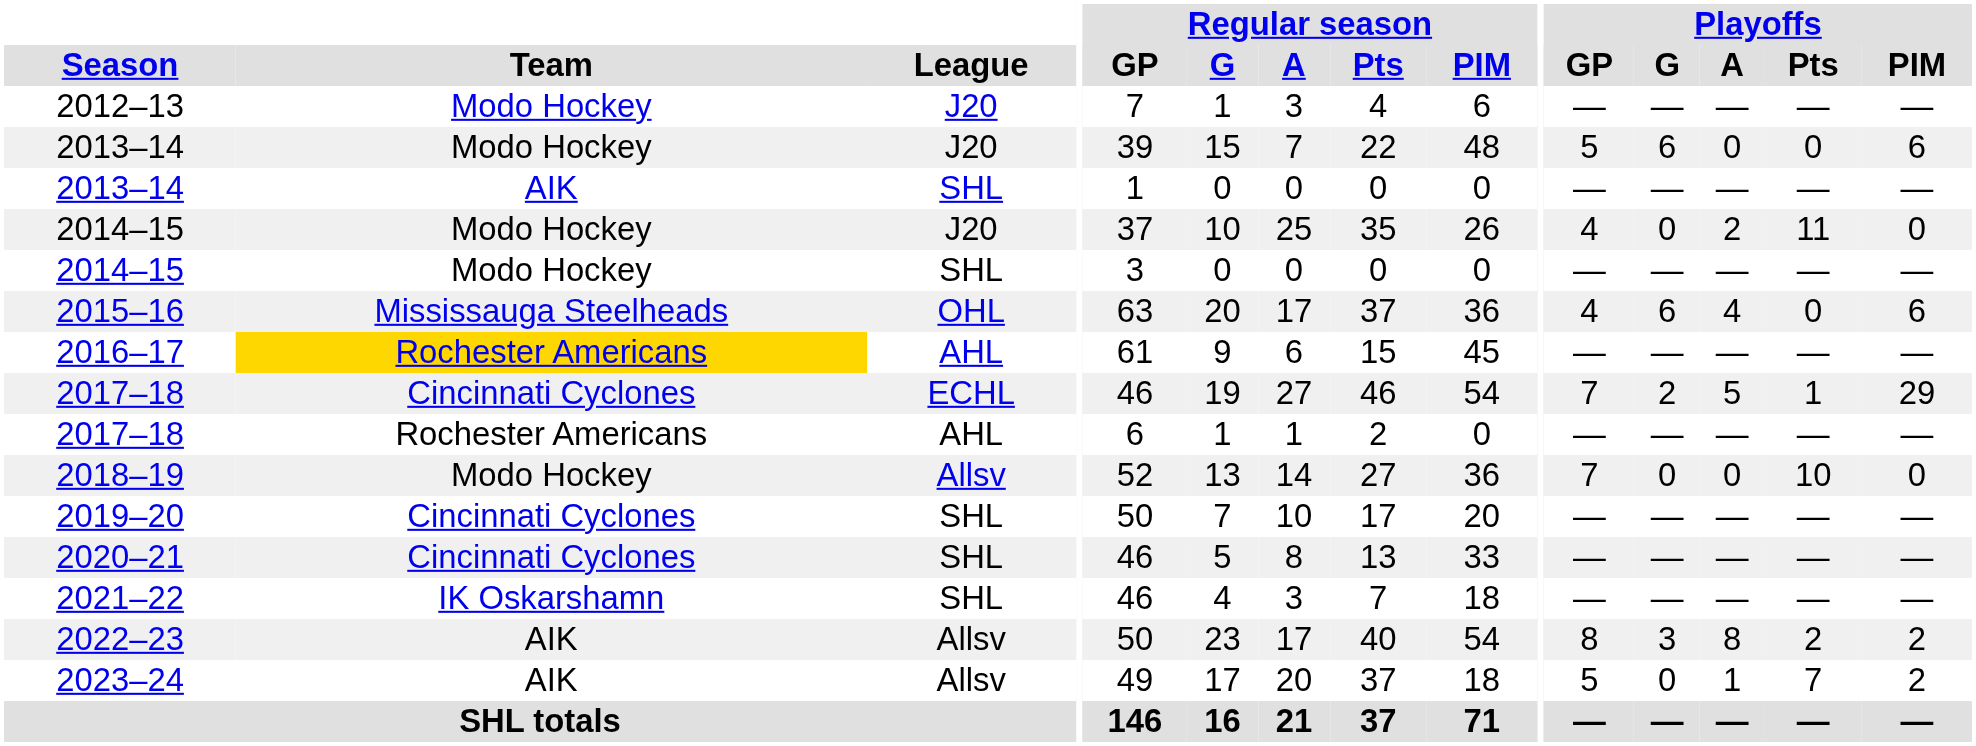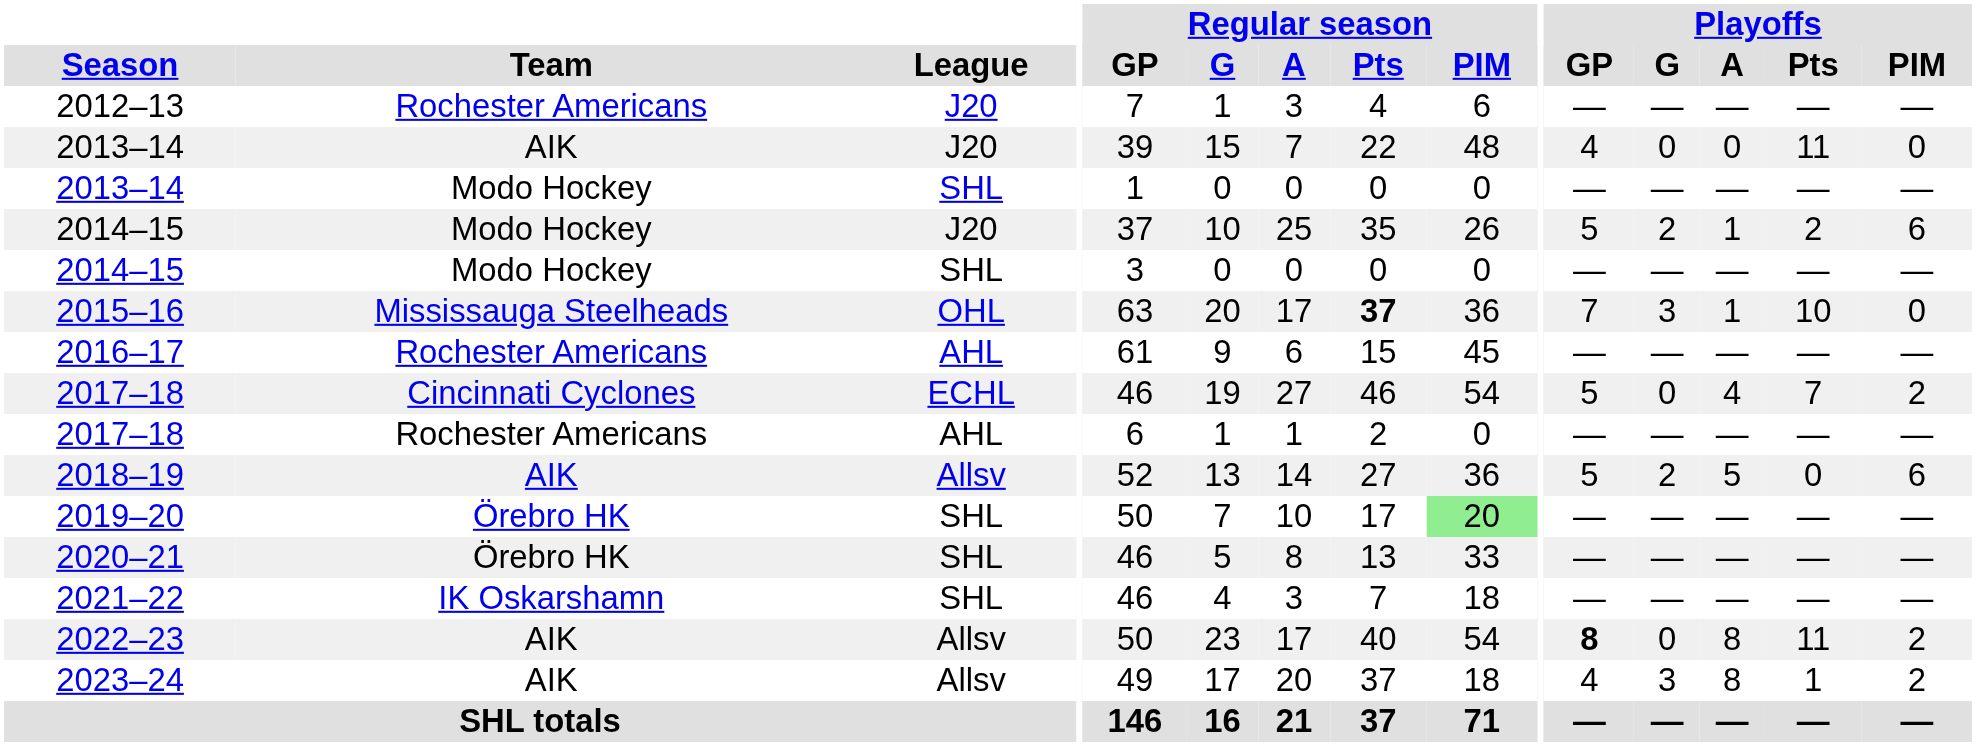 <table border="0" cellpadding="1" cellspacing="0" style="text-align:center; width:60em">
 <tr bgcolor="#e0e0e0">
 <th colspan="3" bgcolor="#ffffff"></th>
 <th rowspan="99" bgcolor="#ffffff"></th>
 <th colspan="5"><a href='#'>Regular season</a></th>
 <th rowspan="99" bgcolor="#ffffff"></th>
 <th colspan="5"><a href='#'>Playoffs</a></th>
 </tr>
 <tr bgcolor="#e0e0e0">
 <th><a href='#'>Season</a></th>
 <th>Team</th>
 <th>League</th>
 <th>GP</th>
 <th><a href='#'>G</a></th>
 <th><a href='#'>A</a></th>
 <th><a href='#'>Pts</a></th>
 <th><a href='#'>PIM</a></th>
 <th>GP</th>
 <th>G</th>
 <th>A</th>
 <th>Pts</th>
 <th>PIM</th>
 </tr>
 <tr>
 <td>2012–13</td>
-<td><a href='#'>Modo Hockey</a></td>
+<td><a href='#'>Rochester Americans</a></td>
 <td><a href='#'>J20</a></td>
 <td>7</td>
 <td>1</td>
 <td>3</td>
 <td>4</td>
 <td>6</td>
 <td>—</td>
 <td>—</td>
 <td>—</td>
 <td>—</td>
 <td>—</td>
 </tr>
 <tr bgcolor="#f0f0f0">
 <td>2013–14</td>
-<td>Modo Hockey</td>
+<td>AIK</td>
 <td>J20</td>
 <td>39</td>
 <td>15</td>
 <td>7</td>
 <td>22</td>
 <td>48</td>
-<td>5</td>
-<td>6</td>
+<td>4</td>
 <td>0</td>
 <td>0</td>
-<td>6</td>
+<td>11</td>
+<td>0</td>
 </tr>
 <tr>
 <td><a href='#'>2013–14</a></td>
-<td><a href='#'>AIK</a></td>
+<td>Modo Hockey</td>
 <td><a href='#'>SHL</a></td>
 <td>1</td>
 <td>0</td>
 <td>0</td>
 <td>0</td>
 <td>0</td>
 <td>—</td>
 <td>—</td>
 <td>—</td>
 <td>—</td>
 <td>—</td>
 </tr>
 <tr bgcolor="#f0f0f0">
 <td>2014–15</td>
 <td>Modo Hockey</td>
 <td>J20</td>
 <td>37</td>
 <td>10</td>
 <td>25</td>
 <td>35</td>
 <td>26</td>
-<td>4</td>
-<td>0</td>
+<td>5</td>
 <td>2</td>
-<td>11</td>
-<td>0</td>
+<td>1</td>
+<td>2</td>
+<td>6</td>
 </tr>
 <tr>
 <td><a href='#'>2014–15</a></td>
 <td>Modo Hockey</td>
 <td>SHL</td>
 <td>3</td>
 <td>0</td>
 <td>0</td>
 <td>0</td>
 <td>0</td>
 <td>—</td>
 <td>—</td>
 <td>—</td>
 <td>—</td>
 <td>—</td>
 </tr>
 <tr bgcolor="#f0f0f0">
 <td><a href='#'>2015–16</a></td>
 <td><a href='#'>Mississauga Steelheads</a></td>
 <td><a href='#'>OHL</a></td>
 <td>63</td>
 <td>20</td>
 <td>17</td>
-<td>37</td>
+<td><strong>37</strong></td>
 <td>36</td>
-<td>4</td>
-<td>6</td>
-<td>4</td>
+<td>7</td>
+<td>3</td>
+<td>1</td>
+<td>10</td>
 <td>0</td>
-<td>6</td>
 </tr>
 <tr>
 <td><a href='#'>2016–17</a></td>
-<td style="background: gold;"><a href='#'>Rochester Americans</a></td>
+<td><a href='#'>Rochester Americans</a></td>
 <td><a href='#'>AHL</a></td>
 <td>61</td>
 <td>9</td>
 <td>6</td>
 <td>15</td>
 <td>45</td>
 <td>—</td>
 <td>—</td>
 <td>—</td>
 <td>—</td>
 <td>—</td>
 </tr>
 <tr bgcolor="#f0f0f0">
 <td><a href='#'>2017–18</a></td>
 <td><a href='#'>Cincinnati Cyclones</a></td>
 <td><a href='#'>ECHL</a></td>
 <td>46</td>
 <td>19</td>
 <td>27</td>
 <td>46</td>
 <td>54</td>
+<td>5</td>
+<td>0</td>
+<td>4</td>
 <td>7</td>
 <td>2</td>
-<td>5</td>
-<td>1</td>
-<td>29</td>
 </tr>
 <tr>
 <td><a href='#'>2017–18</a></td>
 <td>Rochester Americans</td>
 <td>AHL</td>
 <td>6</td>
 <td>1</td>
 <td>1</td>
 <td>2</td>
 <td>0</td>
 <td>—</td>
 <td>—</td>
 <td>—</td>
 <td>—</td>
 <td>—</td>
 </tr>
 <tr bgcolor="#f0f0f0">
 <td><a href='#'>2018–19</a></td>
-<td>Modo Hockey</td>
+<td><a href='#'>AIK</a></td>
 <td><a href='#'>Allsv</a></td>
 <td>52</td>
 <td>13</td>
 <td>14</td>
 <td>27</td>
 <td>36</td>
-<td>7</td>
+<td>5</td>
+<td>2</td>
+<td>5</td>
 <td>0</td>
-<td>0</td>
-<td>10</td>
-<td>0</td>
+<td>6</td>
 </tr>
 <tr>
 <td><a href='#'>2019–20</a></td>
-<td><a href='#'>Cincinnati Cyclones</a></td>
+<td><a href='#'>Örebro HK</a></td>
 <td>SHL</td>
 <td>50</td>
 <td>7</td>
 <td>10</td>
 <td>17</td>
-<td>20</td>
+<td style="background: lightgreen;">20</td>
 <td>—</td>
 <td>—</td>
 <td>—</td>
 <td>—</td>
 <td>—</td>
 </tr>
 <tr bgcolor="#f0f0f0">
 <td><a href='#'>2020–21</a></td>
-<td><a href='#'>Cincinnati Cyclones</a></td>
+<td>Örebro HK</td>
 <td>SHL</td>
 <td>46</td>
 <td>5</td>
 <td>8</td>
 <td>13</td>
 <td>33</td>
 <td>—</td>
 <td>—</td>
 <td>—</td>
 <td>—</td>
 <td>—</td>
 </tr>
 <tr>
 <td><a href='#'>2021–22</a></td>
 <td><a href='#'>IK Oskarshamn</a></td>
 <td>SHL</td>
 <td>46</td>
 <td>4</td>
 <td>3</td>
 <td>7</td>
 <td>18</td>
 <td>—</td>
 <td>—</td>
 <td>—</td>
 <td>—</td>
 <td>—</td>
 </tr>
 <tr bgcolor="#f0f0f0">
 <td><a href='#'>2022–23</a></td>
 <td>AIK</td>
 <td>Allsv</td>
 <td>50</td>
 <td>23</td>
 <td>17</td>
 <td>40</td>
 <td>54</td>
+<td><strong>8</strong></td>
+<td>0</td>
 <td>8</td>
-<td>3</td>
-<td>8</td>
-<td>2</td>
+<td>11</td>
 <td>2</td>
 </tr>
 <tr>
 <td><a href='#'>2023–24</a></td>
 <td>AIK</td>
 <td>Allsv</td>
 <td>49</td>
 <td>17</td>
 <td>20</td>
 <td>37</td>
 <td>18</td>
-<td>5</td>
-<td>0</td>
+<td>4</td>
+<td>3</td>
+<td>8</td>
 <td>1</td>
-<td>7</td>
 <td>2</td>
 </tr>
 <tr bgcolor="#e0e0e0">
 <th colspan="3">SHL totals</th>
 <th>146</th>
 <th>16</th>
 <th>21</th>
 <th>37</th>
 <th>71</th>
 <th>—</th>
 <th>—</th>
 <th>—</th>
 <th>—</th>
 <th>—</th>
 </tr>
 </table>
